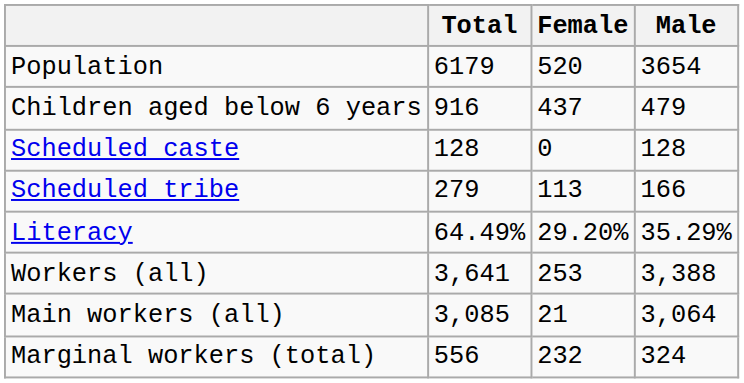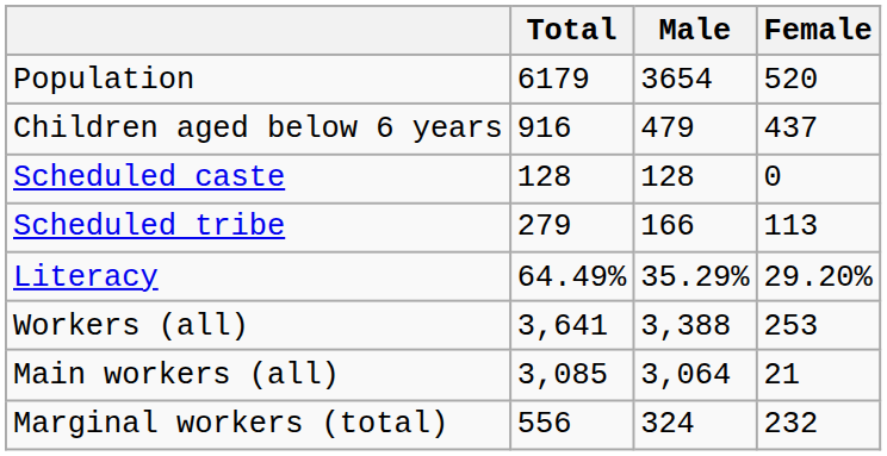 <table class="wikitable sortable">
 <tr>
 <th></th>
 <th>Total</th>
+<th>Male</th>
 <th>Female</th>
-<th>Male</th>
 </tr>
 <tr>
 <td>Population</td>
 <td>6179</td>
+<td>3654</td>
 <td>520</td>
-<td>3654</td>
 </tr>
 <tr>
 <td>Children aged below 6 years</td>
 <td>916</td>
+<td>479</td>
 <td>437</td>
-<td>479</td>
 </tr>
 <tr>
 <td><a href='#'>Scheduled caste</a></td>
 <td>128</td>
+<td>128</td>
 <td>0</td>
-<td>128</td>
 </tr>
 <tr>
 <td><a href='#'>Scheduled tribe</a></td>
 <td>279</td>
+<td>166</td>
 <td>113</td>
-<td>166</td>
 </tr>
 <tr>
 <td><a href='#'>Literacy</a></td>
 <td>64.49%</td>
+<td>35.29%</td>
 <td>29.20%</td>
-<td>35.29%</td>
 </tr>
 <tr>
 <td>Workers (all)</td>
 <td>3,641</td>
+<td>3,388</td>
 <td>253</td>
-<td>3,388</td>
 </tr>
 <tr>
 <td>Main workers (all)</td>
 <td>3,085</td>
+<td>3,064</td>
 <td>21</td>
-<td>3,064</td>
 </tr>
 <tr>
 <td>Marginal workers (total)</td>
 <td>556</td>
+<td>324</td>
 <td>232</td>
-<td>324</td>
 </tr>
 </table>
